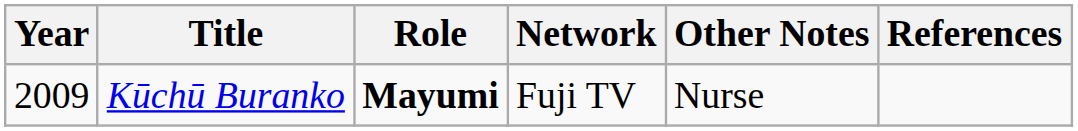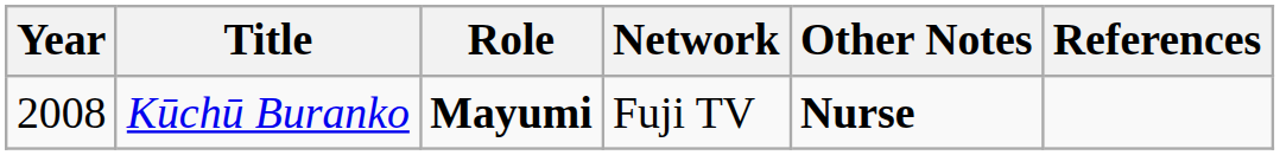 <table class="wikitable">
 <tr>
 <th>Year</th>
 <th>Title</th>
 <th>Role</th>
 <th>Network</th>
 <th>Other Notes</th>
 <th>References</th>
 </tr>
 <tr>
-<td>2009</td>
+<td>2008</td>
 <td><a href='#'><em>Kūchū Buranko</em></a></td>
 <td><strong>Mayumi</strong></td>
 <td>Fuji TV</td>
-<td>Nurse</td>
+<td><strong>Nurse</strong></td>
 <td></td>
 </tr>
 </table>
